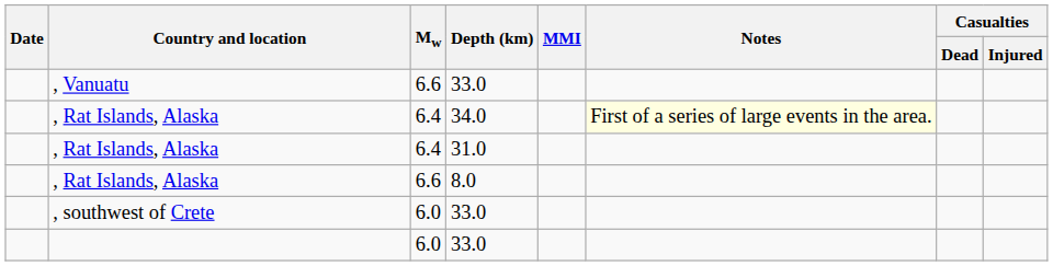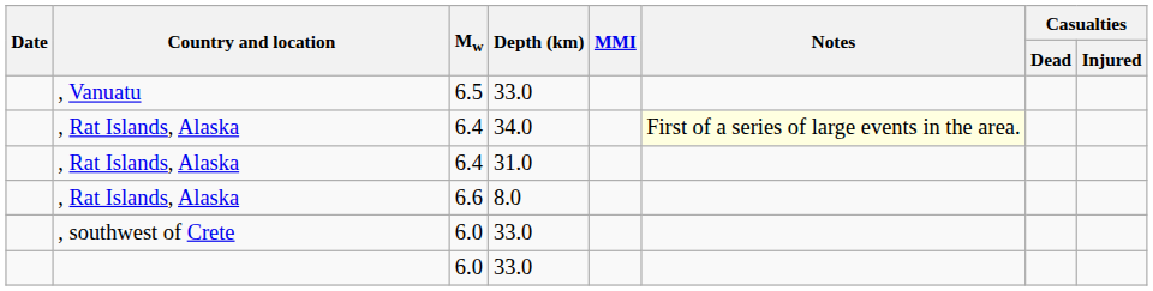 <table class="wikitable sortable sort-under" style="border:1px black; margin-left:1em;">
 <tr>
 <th rowspan="2"><small>Date</small></th>
 <th rowspan="2" style="width: 280px"><small>Country and location</small></th>
 <th rowspan="2"><small>M<sub>w</sub></small></th>
 <th rowspan="2"><small>Depth (km)</small></th>
 <th rowspan="2"><small><a href='#'>MMI</a></small></th>
 <th rowspan="2" class="unsortable"><small>Notes</small></th>
 <th colspan="2"><small>Casualties</small></th>
 </tr>
 <tr>
 <th><small>Dead</small></th>
 <th><small>Injured</small></th>
 </tr>
 <tr>
 <td></td>
 <td>, <a href='#'>Vanuatu</a></td>
-<td>6.6</td>
+<td>6.5</td>
 <td>33.0</td>
 <td></td>
 <td></td>
 <td></td>
 <td></td>
 </tr>
 <tr>
 <td></td>
 <td>, <a href='#'>Rat Islands</a>, <a href='#'>Alaska</a></td>
 <td>6.4</td>
 <td>34.0</td>
 <td></td>
 <td style="background: lightyellow;">First of a series of large events in the area.</td>
 <td></td>
 <td></td>
 </tr>
 <tr>
 <td></td>
 <td>, <a href='#'>Rat Islands</a>, <a href='#'>Alaska</a></td>
 <td>6.4</td>
 <td>31.0</td>
 <td></td>
 <td></td>
 <td></td>
 <td></td>
 </tr>
 <tr>
 <td></td>
 <td>, <a href='#'>Rat Islands</a>, <a href='#'>Alaska</a></td>
 <td>6.6</td>
 <td>8.0</td>
 <td></td>
 <td></td>
 <td></td>
 <td></td>
 </tr>
 <tr>
 <td></td>
 <td>, southwest of <a href='#'>Crete</a></td>
 <td>6.0</td>
 <td>33.0</td>
 <td></td>
 <td></td>
 <td></td>
 <td></td>
 </tr>
 <tr>
 <td></td>
 <td></td>
 <td>6.0</td>
 <td>33.0</td>
 <td></td>
 <td></td>
 <td></td>
 <td></td>
 </tr>
 </table>
